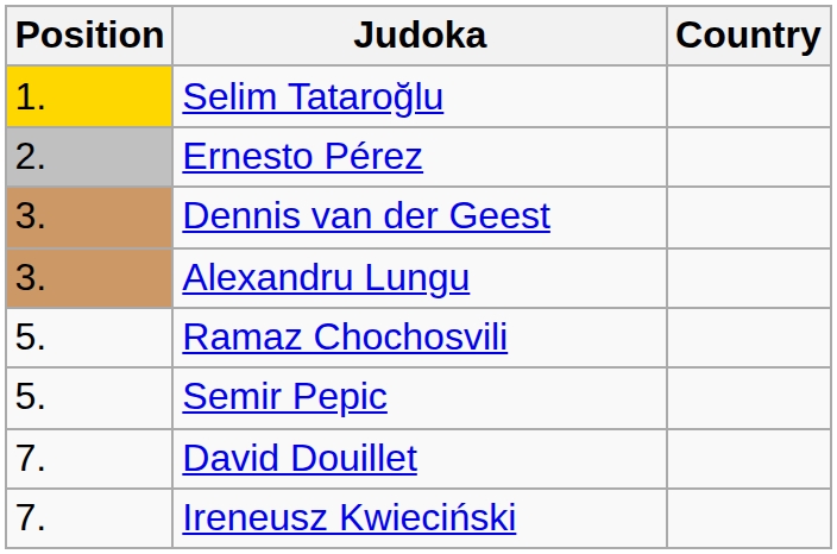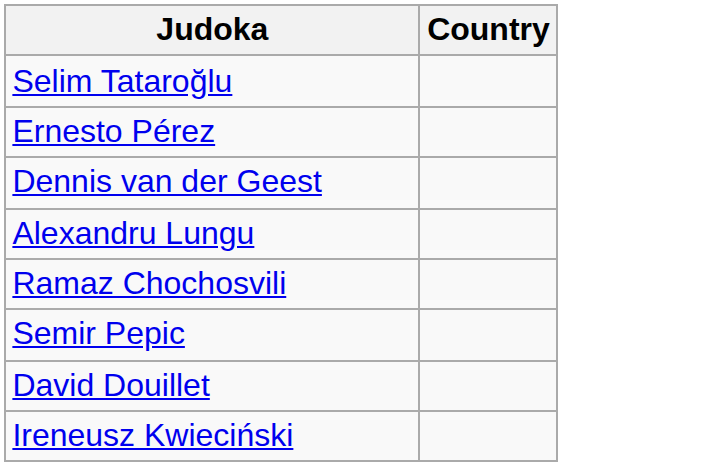 <table class=wikitable>
 <tr>
-<th width=10>Position</th>
 <th width=200>Judoka</th>
 <th width=10>Country</th>
 </tr>
 <tr>
-<td bgcolor=gold>1.</td>
 <td><a href='#'>Selim Tataroğlu</a></td>
 <td></td>
 </tr>
 <tr>
-<td bgcolor="silver">2.</td>
 <td><a href='#'>Ernesto Pérez</a></td>
 <td></td>
 </tr>
 <tr>
-<td bgcolor="CC9966">3.</td>
 <td><a href='#'>Dennis van der Geest</a></td>
 <td></td>
 </tr>
 <tr>
-<td bgcolor="CC9966">3.</td>
 <td><a href='#'>Alexandru Lungu</a></td>
 <td></td>
 </tr>
 <tr>
-<td>5.</td>
 <td><a href='#'>Ramaz Chochosvili</a></td>
 <td></td>
 </tr>
 <tr>
-<td>5.</td>
 <td><a href='#'>Semir Pepic</a></td>
 <td></td>
 </tr>
 <tr>
-<td>7.</td>
 <td><a href='#'>David Douillet</a></td>
 <td></td>
 </tr>
 <tr>
-<td>7.</td>
 <td><a href='#'>Ireneusz Kwieciński</a></td>
 <td></td>
 </tr>
 </table>
